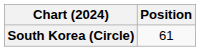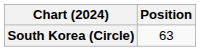 <table class="wikitable plainrowheaders" style="text-align:center">
 <tr>
 <th scope="col">Chart (2024)</th>
 <th scope="col">Position</th>
 </tr>
 <tr>
 <th scope="row">South Korea (Circle)</th>
-<td>61</td>
+<td>63</td>
 </tr>
 </table>
